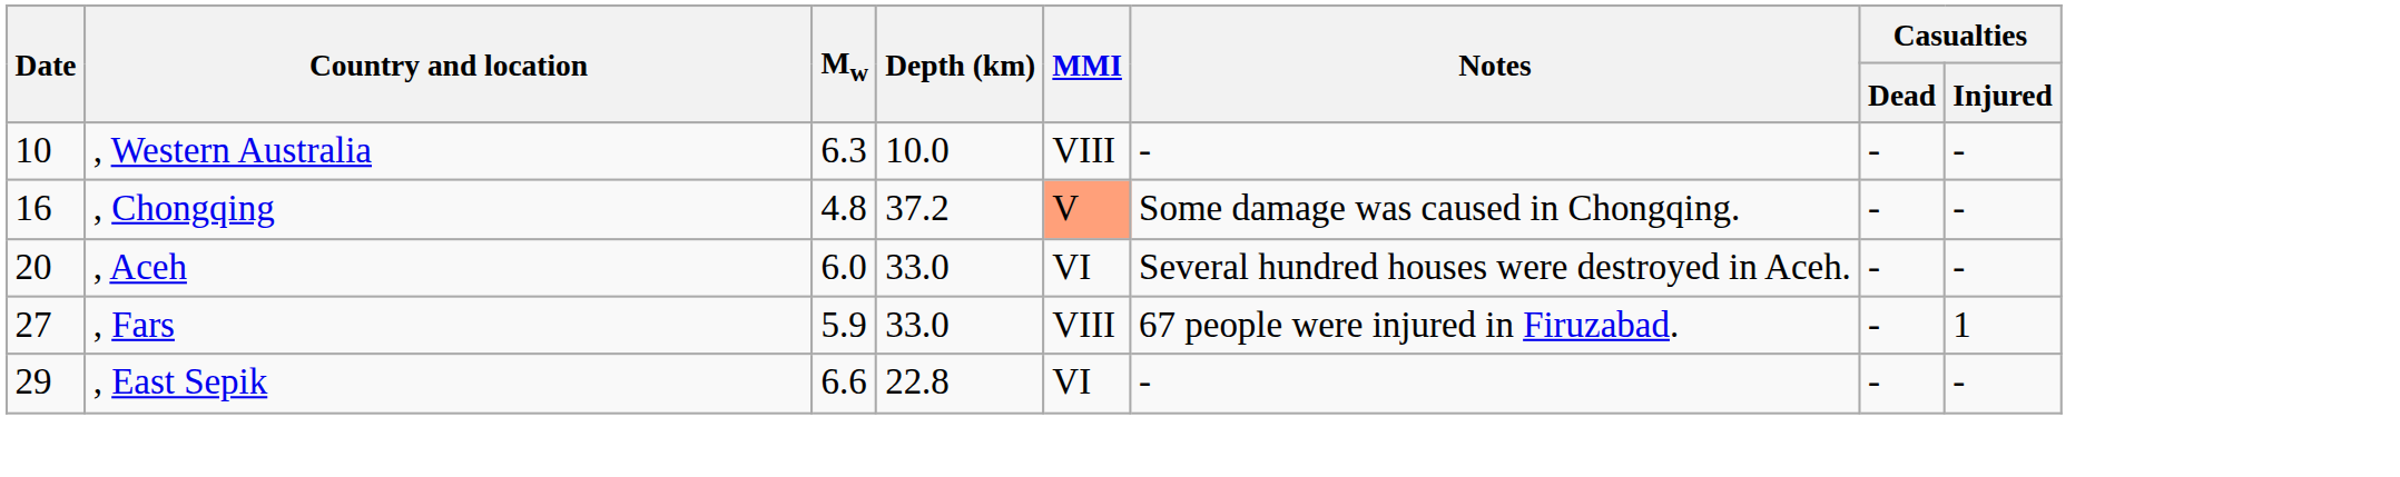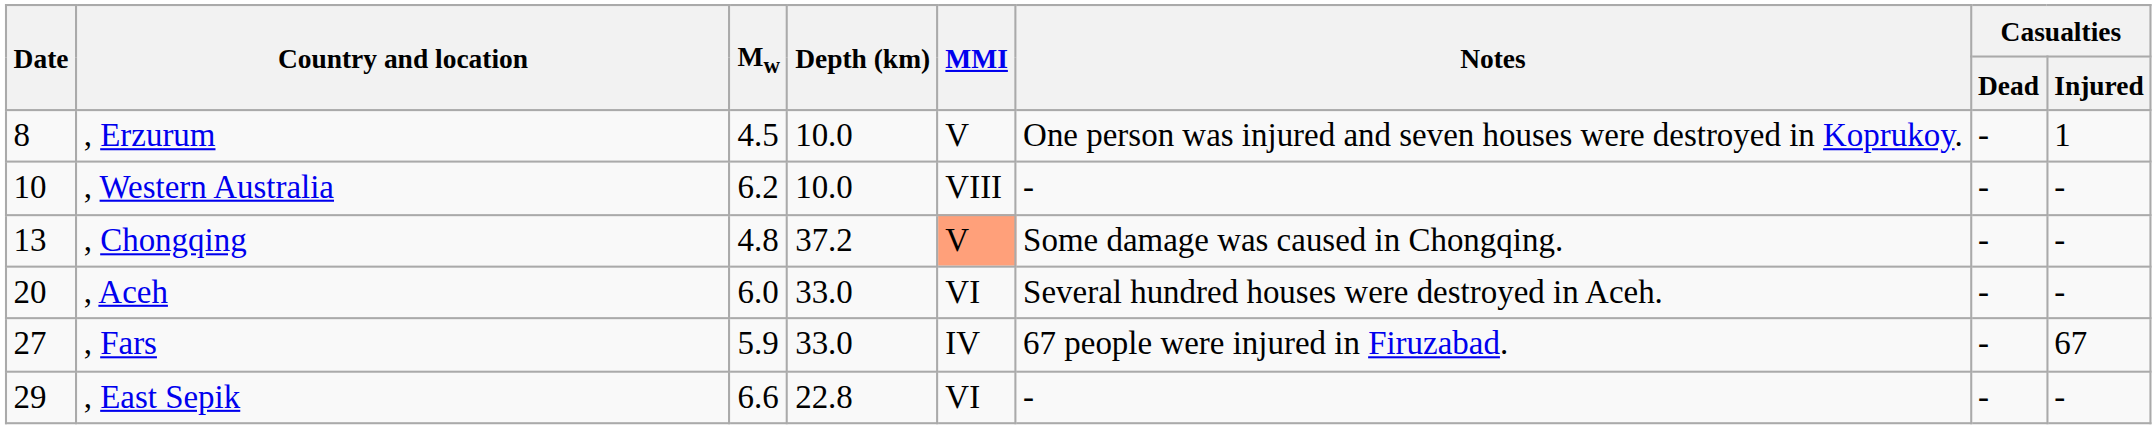 <table class="wikitable sortable" style="border:1px black; margin-left:1em;">
 <tr>
 <th rowspan="2"><small>Date</small></th>
 <th rowspan="2" style="width: 310px"><small>Country and location</small></th>
 <th rowspan="2"><small>M<sub>w</sub></small></th>
 <th rowspan="2"><small>Depth (km)</small></th>
 <th rowspan="2"><small><a href='#'>MMI</a></small></th>
 <th rowspan="2" class="unsortable"><small>Notes</small></th>
 <th colspan="2"><small>Casualties</small></th>
 </tr>
 <tr>
 <th><small>Dead</small></th>
 <th><small>Injured</small></th>
 </tr>
 <tr>
+<td>8</td>
+<td>, <a href='#'>Erzurum</a></td>
+<td>4.5</td>
+<td>10.0</td>
+<td>V</td>
+<td>One person was injured and seven houses were destroyed in <a href='#'>Koprukoy</a>.</td>
+<td>-</td>
+<td>1</td>
+</tr>
+<tr>
 <td>10</td>
 <td>, <a href='#'>Western Australia</a></td>
-<td>6.3</td>
+<td>6.2</td>
 <td>10.0</td>
 <td>VIII</td>
 <td>-</td>
 <td>-</td>
 <td>-</td>
 </tr>
 <tr>
-<td>16</td>
+<td>13</td>
 <td>, <a href='#'>Chongqing</a></td>
 <td>4.8</td>
 <td>37.2</td>
 <td style="background: lightsalmon;">V</td>
 <td>Some damage was caused in Chongqing.</td>
 <td>-</td>
 <td>-</td>
 </tr>
 <tr>
 <td>20</td>
 <td>, <a href='#'>Aceh</a></td>
 <td>6.0</td>
 <td>33.0</td>
 <td>VI</td>
 <td>Several hundred houses were destroyed in Aceh.</td>
 <td>-</td>
 <td>-</td>
 </tr>
 <tr>
 <td>27</td>
 <td>, <a href='#'>Fars</a></td>
 <td>5.9</td>
 <td>33.0</td>
-<td>VIII</td>
+<td>IV</td>
 <td>67 people were injured in <a href='#'>Firuzabad</a>.</td>
 <td>-</td>
-<td>1</td>
+<td>67</td>
 </tr>
 <tr>
 <td>29</td>
 <td>, <a href='#'>East Sepik</a></td>
 <td>6.6</td>
 <td>22.8</td>
 <td>VI</td>
 <td>-</td>
 <td>-</td>
 <td>-</td>
 </tr>
 <tr>
 </tr>
 </table>
